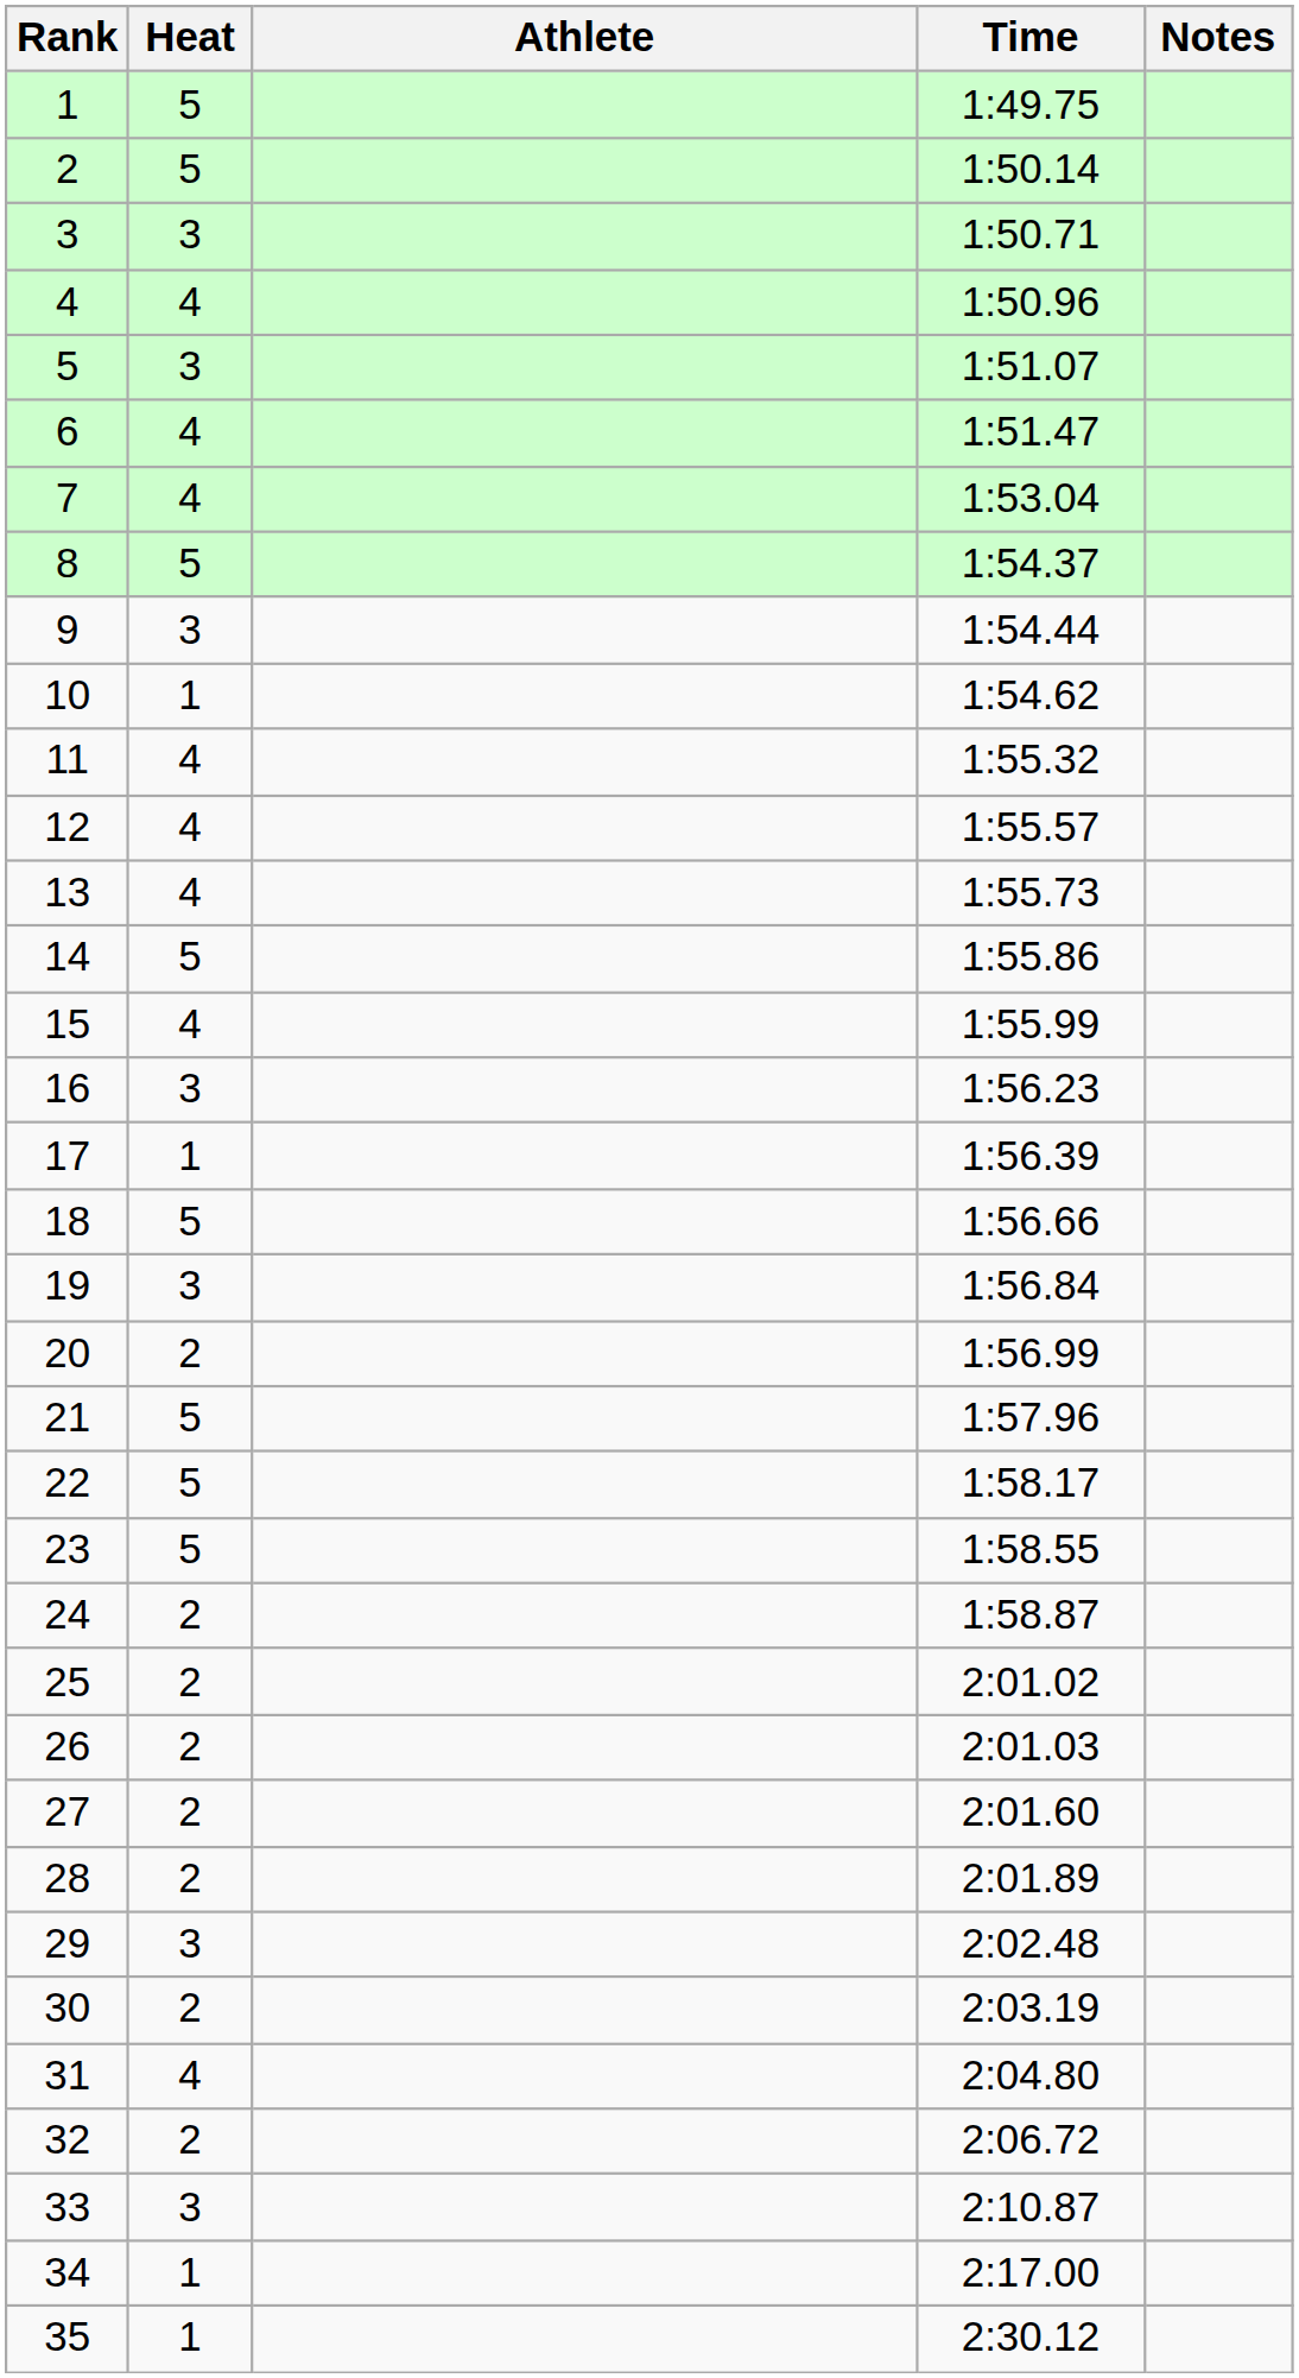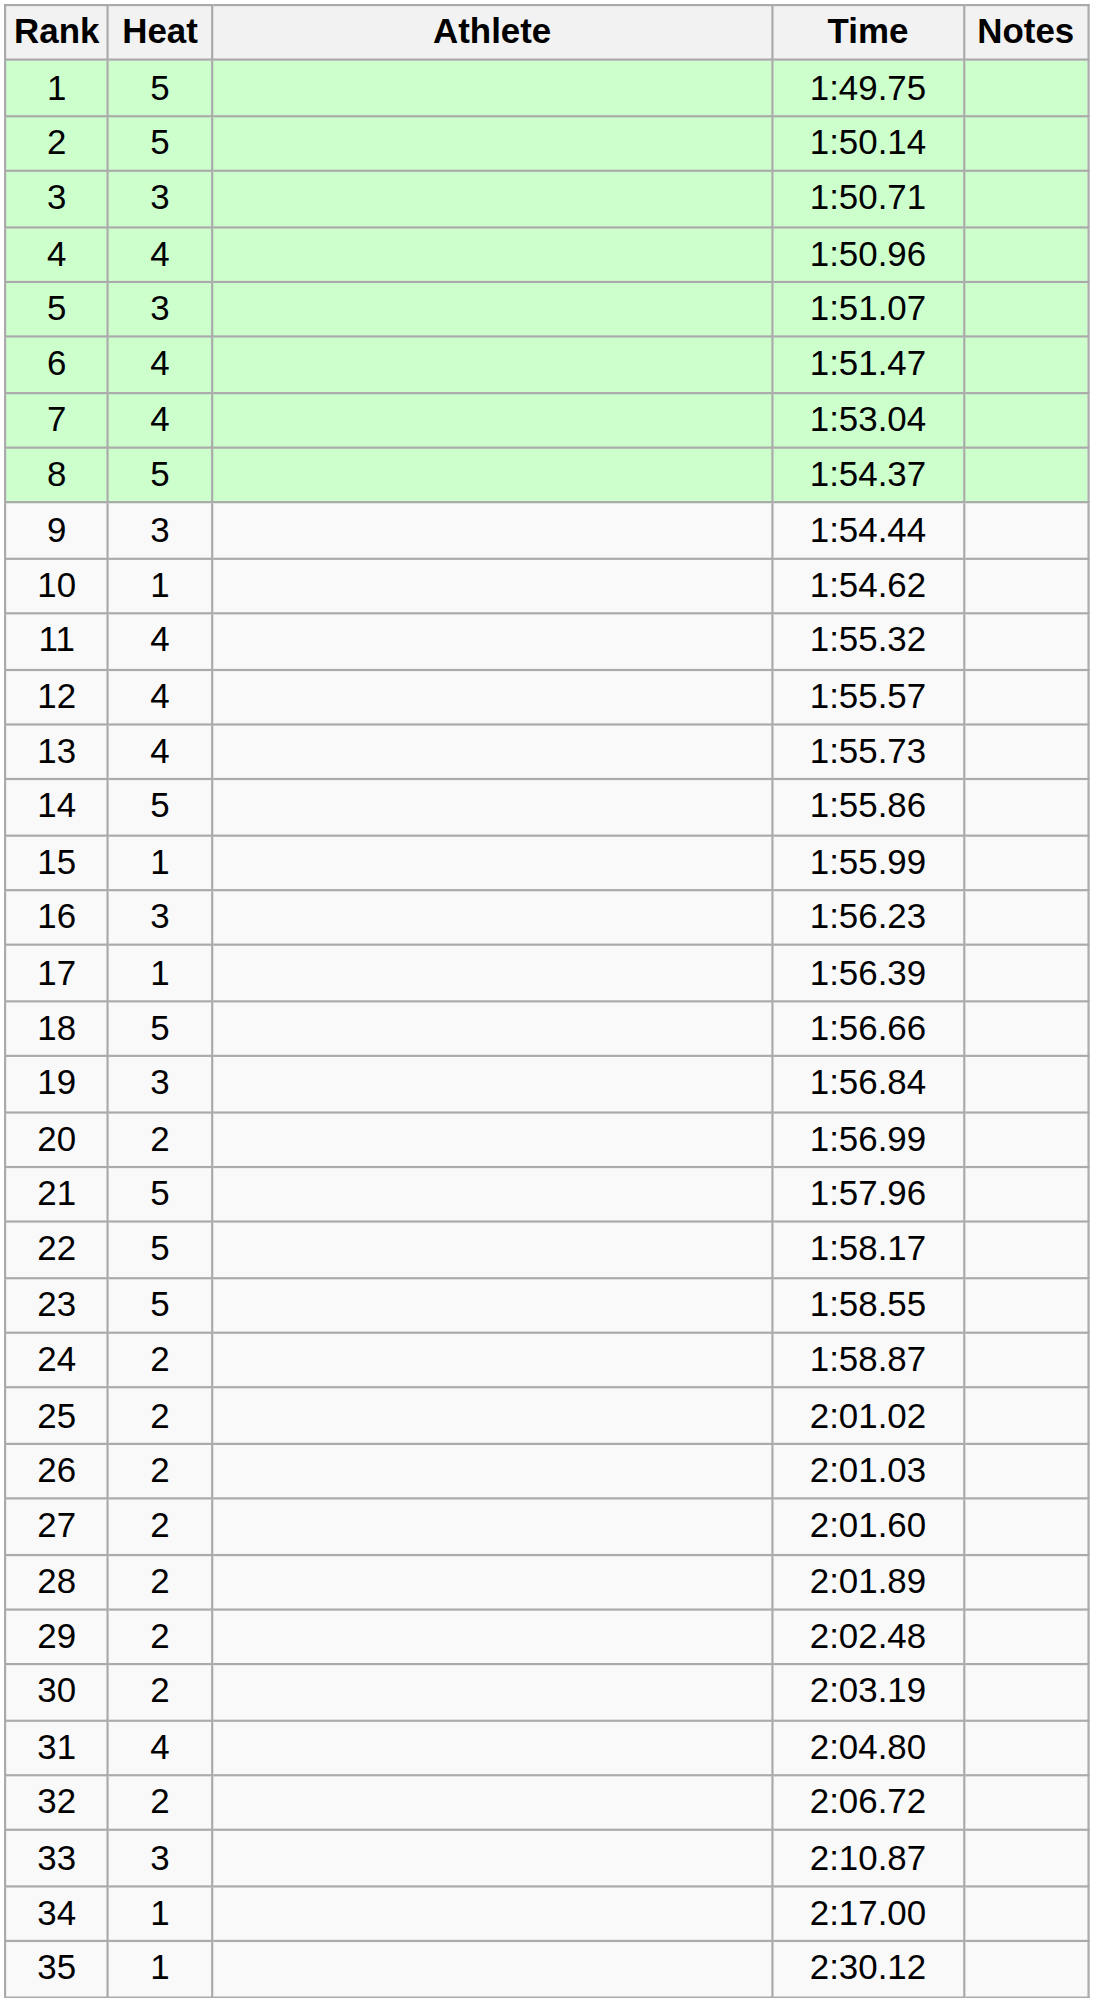 <table class="wikitable" style="text-align:center">
 <tr>
 <th width=40>Rank</th>
 <th width=40>Heat</th>
 <th width=250>Athlete</th>
 <th width=80>Time</th>
 <th width=50>Notes</th>
 </tr>
 <tr bgcolor="ccffcc">
 <td>1</td>
 <td>5</td>
 <td align=left></td>
 <td>1:49.75</td>
 <td></td>
 </tr>
 <tr bgcolor="ccffcc">
 <td>2</td>
 <td>5</td>
 <td align=left></td>
 <td>1:50.14</td>
 <td></td>
 </tr>
 <tr bgcolor="ccffcc">
 <td>3</td>
 <td>3</td>
 <td align=left></td>
 <td>1:50.71</td>
 <td></td>
 </tr>
 <tr bgcolor="ccffcc">
 <td>4</td>
 <td>4</td>
 <td align=left></td>
 <td>1:50.96</td>
 <td></td>
 </tr>
 <tr bgcolor="ccffcc">
 <td>5</td>
 <td>3</td>
 <td align=left></td>
 <td>1:51.07</td>
 <td></td>
 </tr>
 <tr bgcolor="ccffcc">
 <td>6</td>
 <td>4</td>
 <td align=left></td>
 <td>1:51.47</td>
 <td></td>
 </tr>
 <tr bgcolor="ccffcc">
 <td>7</td>
 <td>4</td>
 <td align=left></td>
 <td>1:53.04</td>
 <td></td>
 </tr>
 <tr bgcolor="ccffcc">
 <td>8</td>
 <td>5</td>
 <td align=left></td>
 <td>1:54.37</td>
 <td></td>
 </tr>
 <tr>
 <td>9</td>
 <td>3</td>
 <td align=left></td>
 <td>1:54.44</td>
 <td></td>
 </tr>
 <tr>
 <td>10</td>
 <td>1</td>
 <td align=left></td>
 <td>1:54.62</td>
 <td></td>
 </tr>
 <tr>
 <td>11</td>
 <td>4</td>
 <td align=left></td>
 <td>1:55.32</td>
 <td></td>
 </tr>
 <tr>
 <td>12</td>
 <td>4</td>
 <td align=left></td>
 <td>1:55.57</td>
 <td></td>
 </tr>
 <tr>
 <td>13</td>
 <td>4</td>
 <td align=left></td>
 <td>1:55.73</td>
 <td></td>
 </tr>
 <tr>
 <td>14</td>
 <td>5</td>
 <td align=left></td>
 <td>1:55.86</td>
 <td></td>
 </tr>
 <tr>
 <td>15</td>
-<td>4</td>
+<td>1</td>
 <td align=left></td>
 <td>1:55.99</td>
 <td></td>
 </tr>
 <tr>
 <td>16</td>
 <td>3</td>
 <td align=left></td>
 <td>1:56.23</td>
 <td></td>
 </tr>
 <tr>
 <td>17</td>
 <td>1</td>
 <td align=left></td>
 <td>1:56.39</td>
 <td></td>
 </tr>
 <tr>
 <td>18</td>
 <td>5</td>
 <td align=left></td>
 <td>1:56.66</td>
 <td></td>
 </tr>
 <tr>
 <td>19</td>
 <td>3</td>
 <td align=left></td>
 <td>1:56.84</td>
 <td></td>
 </tr>
 <tr>
 <td>20</td>
 <td>2</td>
 <td align=left></td>
 <td>1:56.99</td>
 <td></td>
 </tr>
 <tr>
 <td>21</td>
 <td>5</td>
 <td align=left></td>
 <td>1:57.96</td>
 <td></td>
 </tr>
 <tr>
 <td>22</td>
 <td>5</td>
 <td align=left></td>
 <td>1:58.17</td>
 <td></td>
 </tr>
 <tr>
 <td>23</td>
 <td>5</td>
 <td align=left></td>
 <td>1:58.55</td>
 <td></td>
 </tr>
 <tr>
 <td>24</td>
 <td>2</td>
 <td align=left></td>
 <td>1:58.87</td>
 <td></td>
 </tr>
 <tr>
 <td>25</td>
 <td>2</td>
 <td align=left></td>
 <td>2:01.02</td>
 <td></td>
 </tr>
 <tr>
 <td>26</td>
 <td>2</td>
 <td align=left></td>
 <td>2:01.03</td>
 <td></td>
 </tr>
 <tr>
 <td>27</td>
 <td>2</td>
 <td align=left></td>
 <td>2:01.60</td>
 <td></td>
 </tr>
 <tr>
 <td>28</td>
 <td>2</td>
 <td align=left></td>
 <td>2:01.89</td>
 <td></td>
 </tr>
 <tr>
 <td>29</td>
-<td>3</td>
+<td>2</td>
 <td align=left></td>
 <td>2:02.48</td>
 <td></td>
 </tr>
 <tr>
 <td>30</td>
 <td>2</td>
 <td align=left></td>
 <td>2:03.19</td>
 <td></td>
 </tr>
 <tr>
 <td>31</td>
 <td>4</td>
 <td align=left></td>
 <td>2:04.80</td>
 <td></td>
 </tr>
 <tr>
 <td>32</td>
 <td>2</td>
 <td align=left></td>
 <td>2:06.72</td>
 <td></td>
 </tr>
 <tr>
 <td>33</td>
 <td>3</td>
 <td align=left></td>
 <td>2:10.87</td>
 <td></td>
 </tr>
 <tr>
 <td>34</td>
 <td>1</td>
 <td align=left></td>
 <td>2:17.00</td>
 <td></td>
 </tr>
 <tr>
 <td>35</td>
 <td>1</td>
 <td align=left></td>
 <td>2:30.12</td>
 <td></td>
 </tr>
 </table>
